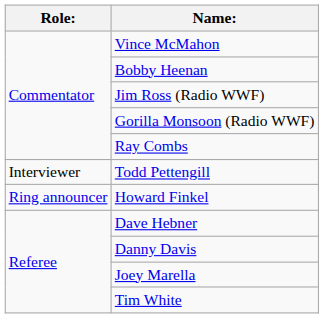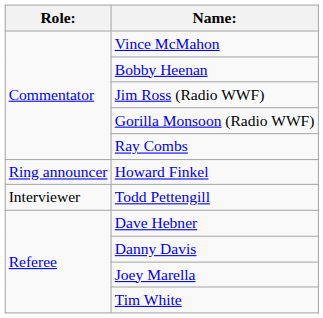 <table class=wikitable style="font-size:90%; margin: 0.5em 1em 0.5em 0em; float: right; clear: left;">
 <tr>
 <th>Role:</th>
 <th>Name:</th>
 </tr>
 <tr>
 <td rowspan=5><a href='#'>Commentator</a></td>
 <td><a href='#'>Vince McMahon</a></td>
 </tr>
 <tr>
 <td><a href='#'>Bobby Heenan</a></td>
 </tr>
 <tr>
 <td><a href='#'>Jim Ross</a> (Radio WWF)</td>
 </tr>
 <tr>
 <td><a href='#'>Gorilla Monsoon</a> (Radio WWF)</td>
 </tr>
 <tr>
 <td><a href='#'>Ray Combs</a></td>
 </tr>
 <tr>
+<td rowspan=1><a href='#'>Ring announcer</a></td>
+<td><a href='#'>Howard Finkel</a></td>
+</tr>
+<tr>
 <td rowspan=1>Interviewer</td>
 <td><a href='#'>Todd Pettengill</a></td>
-</tr>
-<tr>
-<td rowspan=1><a href='#'>Ring announcer</a></td>
-<td><a href='#'>Howard Finkel</a></td>
 </tr>
 <tr>
 <td rowspan=4><a href='#'>Referee</a></td>
 <td><a href='#'>Dave Hebner</a></td>
 </tr>
 <tr>
 <td><a href='#'>Danny Davis</a></td>
 </tr>
 <tr>
 <td><a href='#'>Joey Marella</a></td>
 </tr>
 <tr>
 <td><a href='#'>Tim White</a></td>
 </tr>
 </table>
